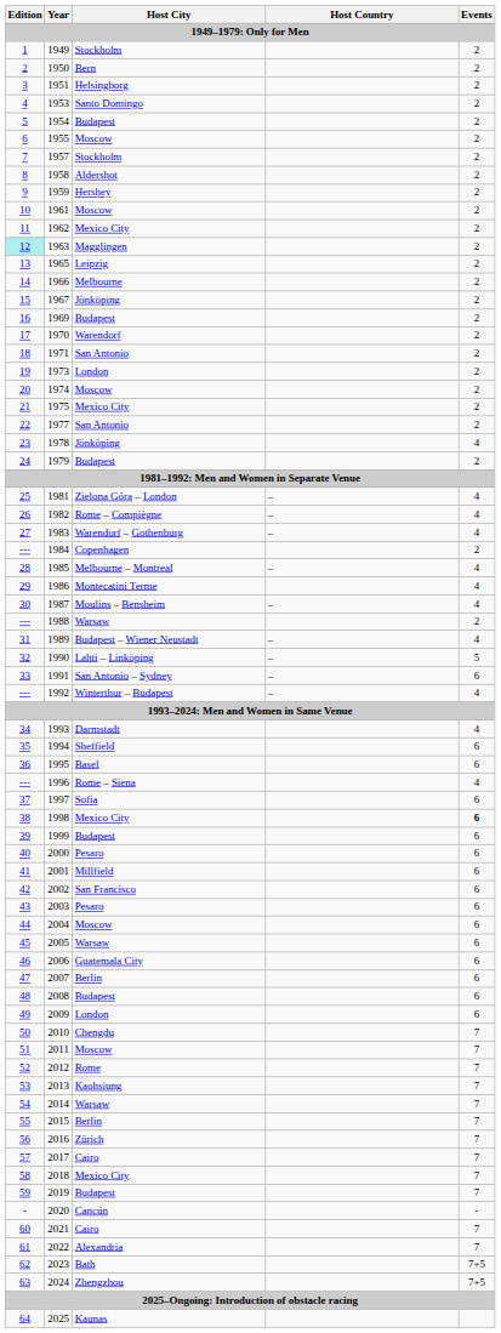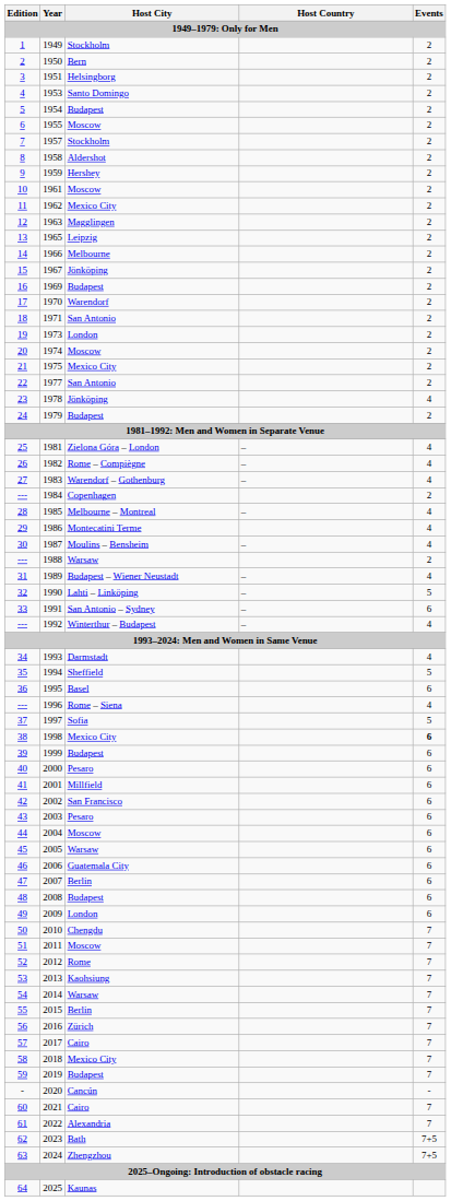 <table class="wikitable" style="font-size:90%">
 <tr>
 <th width=30>Edition</th>
 <th width=30>Year</th>
 <th width=250>Host City</th>
 <th width=250>Host Country</th>
 <th width=30>Events</th>
 </tr>
 <tr>
 <td colspan="5" bgcolor="#cccccc"align=center><strong>1949–1979: Only for Men</strong></td>
 </tr>
 <tr>
 <td align=center><a href='#'>1</a></td>
 <td align=center>1949</td>
 <td align=left><a href='#'>Stockholm</a></td>
 <td align=left></td>
 <td align=center>2</td>
 </tr>
 <tr>
 <td align=center><a href='#'>2</a></td>
 <td align=center>1950</td>
 <td align=left><a href='#'>Bern</a></td>
 <td align=left></td>
 <td align=center>2</td>
 </tr>
 <tr>
 <td align=center><a href='#'>3</a></td>
 <td align=center>1951</td>
 <td align=left><a href='#'>Helsingborg</a></td>
 <td align=left></td>
 <td align=center>2</td>
 </tr>
 <tr>
 <td align=center><a href='#'>4</a></td>
 <td align=center>1953</td>
 <td align=left><a href='#'>Santo Domingo</a></td>
 <td align=left></td>
 <td align=center>2</td>
 </tr>
 <tr>
 <td align=center><a href='#'>5</a></td>
 <td align=center>1954</td>
 <td align=left><a href='#'>Budapest</a></td>
 <td align=left></td>
 <td align=center>2</td>
 </tr>
 <tr>
 <td align=center><a href='#'>6</a></td>
 <td align=center>1955</td>
 <td align=left><a href='#'>Moscow</a></td>
 <td align=left></td>
 <td align=center>2</td>
 </tr>
 <tr>
 <td align=center><a href='#'>7</a></td>
 <td align=center>1957</td>
 <td align=left><a href='#'>Stockholm</a></td>
 <td align=left></td>
 <td align=center>2</td>
 </tr>
 <tr>
 <td align=center><a href='#'>8</a></td>
 <td align=center>1958</td>
 <td align=left><a href='#'>Aldershot</a></td>
 <td align=left></td>
 <td align=center>2</td>
 </tr>
 <tr>
 <td align=center><a href='#'>9</a></td>
 <td align=center>1959</td>
 <td align=left><a href='#'>Hershey</a></td>
 <td align=left></td>
 <td align=center>2</td>
 </tr>
 <tr>
 <td align=center><a href='#'>10</a></td>
 <td align=center>1961</td>
 <td align=left><a href='#'>Moscow</a></td>
 <td align=left></td>
 <td align=center>2</td>
 </tr>
 <tr>
 <td align=center><a href='#'>11</a></td>
 <td align=center>1962</td>
 <td align=left><a href='#'>Mexico City</a></td>
 <td align=left></td>
 <td align=center>2</td>
 </tr>
 <tr>
-<td align=center style="background: paleturquoise;"><a href='#'>12</a></td>
+<td align=center><a href='#'>12</a></td>
 <td align=center>1963</td>
 <td align=left><a href='#'>Magglingen</a></td>
 <td align=left></td>
 <td align=center>2</td>
 </tr>
 <tr>
 <td align=center><a href='#'>13</a></td>
 <td align=center>1965</td>
 <td align=left><a href='#'>Leipzig</a></td>
 <td align=left></td>
 <td align=center>2</td>
 </tr>
 <tr>
 <td align=center><a href='#'>14</a></td>
 <td align=center>1966</td>
 <td align=left><a href='#'>Melbourne</a></td>
 <td align=left></td>
 <td align=center>2</td>
 </tr>
 <tr>
 <td align=center><a href='#'>15</a></td>
 <td align=center>1967</td>
 <td align=left><a href='#'>Jönköping</a></td>
 <td align=left></td>
 <td align=center>2</td>
 </tr>
 <tr>
 <td align=center><a href='#'>16</a></td>
 <td align=center>1969</td>
 <td align=left><a href='#'>Budapest</a></td>
 <td align=left></td>
 <td align=center>2</td>
 </tr>
 <tr>
 <td align=center><a href='#'>17</a></td>
 <td align=center>1970</td>
 <td align=left><a href='#'>Warendorf</a></td>
 <td align=left></td>
 <td align=center>2</td>
 </tr>
 <tr>
 <td align=center><a href='#'>18</a></td>
 <td align=center>1971</td>
 <td align=left><a href='#'>San Antonio</a></td>
 <td align=left></td>
 <td align=center>2</td>
 </tr>
 <tr>
 <td align=center><a href='#'>19</a></td>
 <td align=center>1973</td>
 <td align=left><a href='#'>London</a></td>
 <td align=left></td>
 <td align=center>2</td>
 </tr>
 <tr>
 <td align=center><a href='#'>20</a></td>
 <td align=center>1974</td>
 <td align=left><a href='#'>Moscow</a></td>
 <td align=left></td>
 <td align=center>2</td>
 </tr>
 <tr>
 <td align=center><a href='#'>21</a></td>
 <td align=center>1975</td>
 <td align=left><a href='#'>Mexico City</a></td>
 <td align=left></td>
 <td align=center>2</td>
 </tr>
 <tr>
 <td align=center><a href='#'>22</a></td>
 <td align=center>1977</td>
 <td align=left><a href='#'>San Antonio</a></td>
 <td align=left></td>
 <td align=center>2</td>
 </tr>
 <tr>
 <td align=center><a href='#'>23</a></td>
 <td align=center>1978</td>
 <td align=left><a href='#'>Jönköping</a></td>
 <td align=left></td>
 <td align=center>4</td>
 </tr>
 <tr>
 <td align=center><a href='#'>24</a></td>
 <td align=center>1979</td>
 <td align=left><a href='#'>Budapest</a></td>
 <td align=left></td>
 <td align=center>2</td>
 </tr>
 <tr>
 <td colspan="5" bgcolor="#cccccc"align=center><strong>1981–1992: Men and Women in Separate Venue</strong></td>
 </tr>
 <tr>
 <td align=center><a href='#'>25</a></td>
 <td align=center>1981</td>
 <td align=left><a href='#'>Zielona Góra</a> – <a href='#'>London</a></td>
 <td align=left> – </td>
 <td align=center>4</td>
 </tr>
 <tr>
 <td align=center><a href='#'>26</a></td>
 <td align=center>1982</td>
 <td align=left><a href='#'>Rome</a> – <a href='#'>Compiègne</a></td>
 <td align=left> – </td>
 <td align=center>4</td>
 </tr>
 <tr>
 <td align=center><a href='#'>27</a></td>
 <td align=center>1983</td>
 <td align=left><a href='#'>Warendorf</a> – <a href='#'>Gothenburg</a></td>
 <td align=left> – </td>
 <td align=center>4</td>
 </tr>
 <tr>
 <td align=center><a href='#'>---</a></td>
 <td align=center>1984</td>
 <td align=left><a href='#'>Copenhagen</a></td>
 <td align=left></td>
 <td align=center>2</td>
 </tr>
 <tr>
 <td align=center><a href='#'>28</a></td>
 <td align=center>1985</td>
 <td align=left><a href='#'>Melbourne</a> – <a href='#'>Montreal</a></td>
 <td align=left> – </td>
 <td align=center>4</td>
 </tr>
 <tr>
 <td align=center><a href='#'>29</a></td>
 <td align=center>1986</td>
 <td align=left><a href='#'>Montecatini Terme</a></td>
 <td align=left></td>
 <td align=center>4</td>
 </tr>
 <tr>
 <td align=center><a href='#'>30</a></td>
 <td align=center>1987</td>
 <td align=left><a href='#'>Moulins</a> – <a href='#'>Bensheim</a></td>
 <td align=left> – </td>
 <td align=center>4</td>
 </tr>
 <tr>
 <td align=center><a href='#'>---</a></td>
 <td align=center>1988</td>
 <td align=left><a href='#'>Warsaw</a></td>
 <td align=left></td>
 <td align=center>2</td>
 </tr>
 <tr>
 <td align=center><a href='#'>31</a></td>
 <td align=center>1989</td>
 <td align=left><a href='#'>Budapest</a> – <a href='#'>Wiener Neustadt</a></td>
 <td align=left> – </td>
 <td align=center>4</td>
 </tr>
 <tr>
 <td align=center><a href='#'>32</a></td>
 <td align=center>1990</td>
 <td align=left><a href='#'>Lahti</a> – <a href='#'>Linköping</a></td>
 <td align=left> – </td>
 <td align=center>5</td>
 </tr>
 <tr>
 <td align=center><a href='#'>33</a></td>
 <td align=center>1991</td>
 <td align=left><a href='#'>San Antonio</a> – <a href='#'>Sydney</a></td>
 <td align=left> – </td>
 <td align=center>6</td>
 </tr>
 <tr>
 <td align=center><a href='#'>---</a></td>
 <td align=center>1992</td>
 <td align=left><a href='#'>Winterthur</a> – <a href='#'>Budapest</a></td>
 <td align=left> – </td>
 <td align=center>4</td>
 </tr>
 <tr>
 <td colspan="5" bgcolor="#cccccc"align=center><strong>1993–2024: Men and Women in Same Venue</strong></td>
 </tr>
 <tr>
 <td align=center><a href='#'>34</a></td>
 <td align=center>1993</td>
 <td align=left><a href='#'>Darmstadt</a></td>
 <td align=left></td>
 <td align=center>4</td>
 </tr>
 <tr>
 <td align=center><a href='#'>35</a></td>
 <td align=center>1994</td>
 <td align=left><a href='#'>Sheffield</a></td>
 <td align=left></td>
-<td align=center>6</td>
+<td align=center>5</td>
 </tr>
 <tr>
 <td align=center><a href='#'>36</a></td>
 <td align=center>1995</td>
 <td align=left><a href='#'>Basel</a></td>
 <td align=left></td>
 <td align=center>6</td>
 </tr>
 <tr>
 <td align=center><a href='#'>---</a></td>
 <td align=center>1996</td>
 <td align=left><a href='#'>Rome</a> – <a href='#'>Siena</a></td>
 <td align=left></td>
 <td align=center>4</td>
 </tr>
 <tr>
 <td align=center><a href='#'>37</a></td>
 <td align=center>1997</td>
 <td align=left><a href='#'>Sofia</a></td>
 <td align=left></td>
-<td align=center>6</td>
+<td align=center>5</td>
 </tr>
 <tr>
 <td align=center><a href='#'>38</a></td>
 <td align=center>1998</td>
 <td align=left><a href='#'>Mexico City</a></td>
 <td align=left></td>
 <td align=center><strong>6</strong></td>
 </tr>
 <tr>
 <td align=center><a href='#'>39</a></td>
 <td align=center>1999</td>
 <td align=left><a href='#'>Budapest</a></td>
 <td align=left></td>
 <td align=center>6</td>
 </tr>
 <tr>
 <td align=center><a href='#'>40</a></td>
 <td align=center>2000</td>
 <td align=left><a href='#'>Pesaro</a></td>
 <td align=left></td>
 <td align=center>6</td>
 </tr>
 <tr>
 <td align=center><a href='#'>41</a></td>
 <td align=center>2001</td>
 <td align=left><a href='#'>Millfield</a></td>
 <td align=left></td>
 <td align=center>6</td>
 </tr>
 <tr>
 <td align=center><a href='#'>42</a></td>
 <td align=center>2002</td>
 <td align=left><a href='#'>San Francisco</a></td>
 <td align=left></td>
 <td align=center>6</td>
 </tr>
 <tr>
 <td align=center><a href='#'>43</a></td>
 <td align=center>2003</td>
 <td align=left><a href='#'>Pesaro</a></td>
 <td align=left></td>
 <td align=center>6</td>
 </tr>
 <tr>
 <td align=center><a href='#'>44</a></td>
 <td align=center>2004</td>
 <td align=left><a href='#'>Moscow</a></td>
 <td align=left></td>
 <td align=center>6</td>
 </tr>
 <tr>
 <td align=center><a href='#'>45</a></td>
 <td align=center>2005</td>
 <td align=left><a href='#'>Warsaw</a></td>
 <td align=left></td>
 <td align=center>6</td>
 </tr>
 <tr>
 <td align=center><a href='#'>46</a></td>
 <td align=center>2006</td>
 <td align=left><a href='#'>Guatemala City</a></td>
 <td align=left></td>
 <td align=center>6</td>
 </tr>
 <tr>
 <td align=center><a href='#'>47</a></td>
 <td align=center>2007</td>
 <td align=left><a href='#'>Berlin</a></td>
 <td align=left></td>
 <td align=center>6</td>
 </tr>
 <tr>
 <td align=center><a href='#'>48</a></td>
 <td align=center>2008</td>
 <td align=left><a href='#'>Budapest</a></td>
 <td align=left></td>
 <td align=center>6</td>
 </tr>
 <tr>
 <td align=center><a href='#'>49</a></td>
 <td align=center>2009</td>
 <td align=left><a href='#'>London</a></td>
 <td align=left></td>
 <td align=center>6</td>
 </tr>
 <tr>
 <td align=center><a href='#'>50</a></td>
 <td align=center>2010</td>
 <td align=left><a href='#'>Chengdu</a></td>
 <td align=left></td>
 <td align=center>7</td>
 </tr>
 <tr>
 <td align=center><a href='#'>51</a></td>
 <td align=center>2011</td>
 <td align=left><a href='#'>Moscow</a></td>
 <td align=left></td>
 <td align=center>7</td>
 </tr>
 <tr>
 <td align=center><a href='#'>52</a></td>
 <td align=center>2012</td>
 <td align=left><a href='#'>Rome</a></td>
 <td align=left></td>
 <td align=center>7</td>
 </tr>
 <tr>
 <td align=center><a href='#'>53</a></td>
 <td align=center>2013</td>
 <td align=left><a href='#'>Kaohsiung</a></td>
 <td align=left></td>
 <td align=center>7</td>
 </tr>
 <tr>
 <td align=center><a href='#'>54</a></td>
 <td align=center>2014</td>
 <td align=left><a href='#'>Warsaw</a></td>
 <td align=left></td>
 <td align=center>7</td>
 </tr>
 <tr>
 <td align=center><a href='#'>55</a></td>
 <td align=center>2015</td>
 <td align=left><a href='#'>Berlin</a></td>
 <td align=left></td>
 <td align=center>7</td>
 </tr>
 <tr>
 <td align=center><a href='#'>56</a></td>
 <td align=center>2016</td>
 <td align=left><a href='#'>Zürich</a></td>
 <td align=left></td>
 <td align=center>7</td>
 </tr>
 <tr>
 <td align=center><a href='#'>57</a></td>
 <td align=center>2017</td>
 <td align=left><a href='#'>Cairo</a></td>
 <td align=left></td>
 <td align=center>7</td>
 </tr>
 <tr>
 <td align=center><a href='#'>58</a></td>
 <td align=center>2018</td>
 <td align=left><a href='#'>Mexico City</a></td>
 <td align=left></td>
 <td align=center>7</td>
 </tr>
 <tr>
 <td align=center><a href='#'>59</a></td>
 <td align=center>2019</td>
 <td align=left><a href='#'>Budapest</a></td>
 <td align=left></td>
 <td align=center>7</td>
 </tr>
 <tr>
 <td align=center>-</td>
 <td align=center>2020</td>
 <td align=left><a href='#'>Cancún</a></td>
 <td align=left></td>
 <td align=center>-</td>
 </tr>
 <tr>
 <td align=center><a href='#'>60</a></td>
 <td align=center>2021</td>
 <td align=left><a href='#'>Cairo</a></td>
 <td align=left></td>
 <td align=center>7</td>
 </tr>
 <tr>
 <td align=center><a href='#'>61</a></td>
 <td align=center>2022</td>
 <td align=left><a href='#'>Alexandria</a></td>
 <td align=left></td>
 <td align=center>7</td>
 </tr>
 <tr>
 <td align=center><a href='#'>62</a></td>
 <td align=center>2023</td>
 <td align=left><a href='#'>Bath</a></td>
 <td align=left></td>
 <td align=center>7+5</td>
 </tr>
 <tr>
 <td align=center><a href='#'>63</a></td>
 <td align=center>2024</td>
 <td align=left><a href='#'>Zhengzhou</a></td>
 <td align=left></td>
 <td align=center>7+5</td>
 </tr>
 <tr>
 <td colspan="5" bgcolor="#cccccc"align=center><strong>2025–Ongoing: Introduction of obstacle racing</strong></td>
 </tr>
 <tr>
 <td align=center><a href='#'>64</a></td>
 <td align=center>2025</td>
 <td align=left><a href='#'>Kaunas</a></td>
 <td align=left></td>
 <td align=center></td>
 </tr>
 </table>
